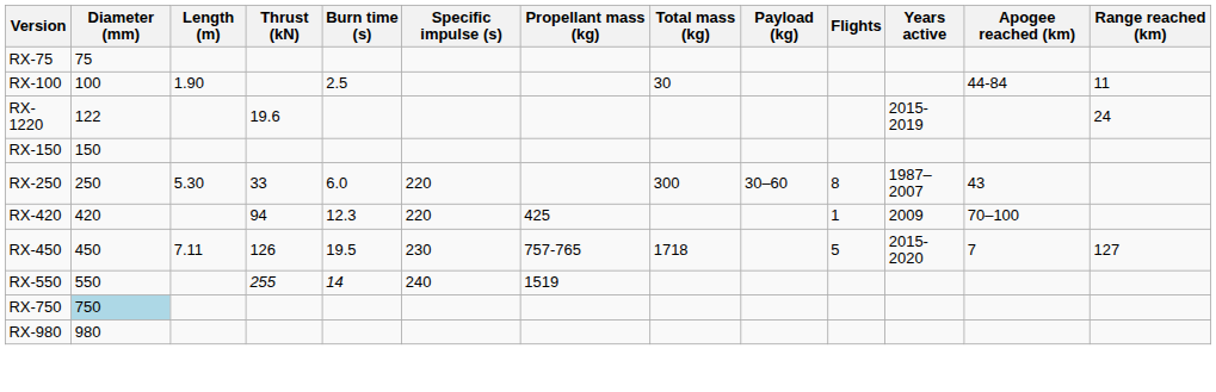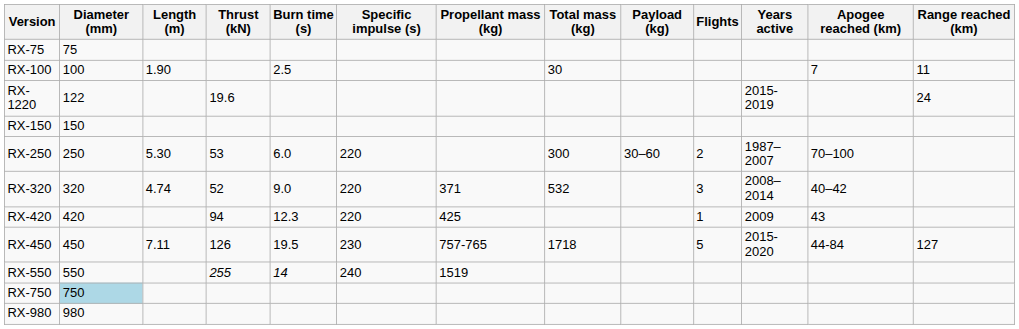 <table class="wikitable sortable">
 <tr>
 <th>Version</th>
 <th>Diameter (mm)</th>
 <th>Length (m)</th>
 <th>Thrust (kN)</th>
 <th>Burn time (s)</th>
 <th>Specific impulse (s)</th>
 <th>Propellant mass (kg)</th>
 <th>Total mass (kg)</th>
 <th>Payload (kg)</th>
 <th>Flights</th>
 <th>Years active</th>
 <th>Apogee reached (km)</th>
 <th>Range reached (km)</th>
 </tr>
 <tr>
 <td>RX-75</td>
 <td>75</td>
 <td></td>
 <td></td>
 <td></td>
 <td></td>
 <td></td>
 <td></td>
 <td></td>
 <td></td>
 <td></td>
 <td></td>
 <td></td>
 </tr>
 <tr>
 <td>RX-100</td>
 <td>100</td>
 <td>1.90</td>
 <td></td>
 <td>2.5</td>
 <td></td>
 <td></td>
 <td>30</td>
 <td></td>
 <td></td>
 <td></td>
-<td>44-84</td>
+<td>7</td>
 <td>11</td>
 </tr>
 <tr>
 <td>RX-1220</td>
 <td>122</td>
 <td></td>
 <td>19.6</td>
 <td></td>
 <td></td>
 <td></td>
 <td></td>
 <td></td>
 <td></td>
 <td>2015-2019</td>
 <td></td>
 <td>24</td>
 </tr>
 <tr>
 <td>RX-150</td>
 <td>150</td>
 <td></td>
 <td></td>
 <td></td>
 <td></td>
 <td></td>
 <td></td>
 <td></td>
 <td></td>
 <td></td>
 <td></td>
 <td></td>
 </tr>
 <tr>
 <td>RX-250</td>
 <td>250</td>
 <td>5.30</td>
-<td>33</td>
+<td>53</td>
 <td>6.0</td>
 <td>220</td>
 <td></td>
 <td>300</td>
 <td>30–60</td>
-<td>8</td>
+<td>2</td>
 <td>1987–2007</td>
-<td>43</td>
+<td>70–100</td>
+<td></td>
+</tr>
+<tr>
+<td>RX-320</td>
+<td>320</td>
+<td>4.74</td>
+<td>52</td>
+<td>9.0</td>
+<td>220</td>
+<td>371</td>
+<td>532</td>
+<td></td>
+<td>3</td>
+<td>2008–2014</td>
+<td>40–42</td>
 <td></td>
 </tr>
 <tr>
 <td>RX-420</td>
 <td>420</td>
 <td></td>
 <td>94</td>
 <td>12.3</td>
 <td>220</td>
 <td>425</td>
 <td></td>
 <td></td>
 <td>1</td>
 <td>2009</td>
-<td>70–100</td>
+<td>43</td>
 <td></td>
 </tr>
 <tr>
 <td>RX-450</td>
 <td>450</td>
 <td>7.11</td>
 <td>126</td>
 <td>19.5</td>
 <td>230</td>
 <td>757-765</td>
 <td>1718</td>
 <td></td>
 <td>5</td>
 <td>2015-2020</td>
-<td>7</td>
+<td>44-84</td>
 <td>127</td>
 </tr>
 <tr>
 <td>RX-550</td>
 <td>550</td>
 <td></td>
 <td><em>255</em></td>
 <td><em>14</em></td>
 <td>240</td>
 <td>1519</td>
 <td></td>
 <td></td>
 <td></td>
 <td></td>
 <td></td>
 <td></td>
 </tr>
 <tr>
 <td>RX-750</td>
 <td style="background: lightblue;">750</td>
 <td></td>
 <td></td>
 <td></td>
 <td></td>
 <td></td>
 <td></td>
 <td></td>
 <td></td>
 <td></td>
 <td></td>
 <td></td>
 </tr>
 <tr>
 <td>RX-980</td>
 <td>980</td>
 <td></td>
 <td></td>
 <td></td>
 <td></td>
 <td></td>
 <td></td>
 <td></td>
 <td></td>
 <td></td>
 <td></td>
 <td></td>
 </tr>
 </table>
